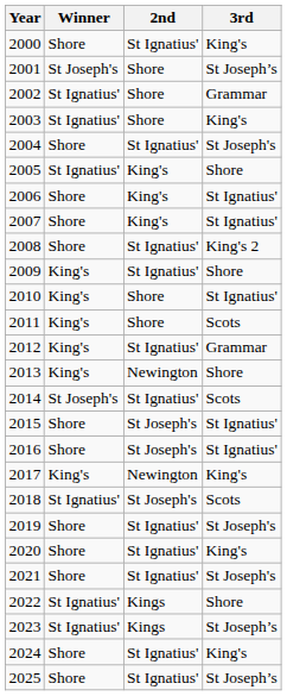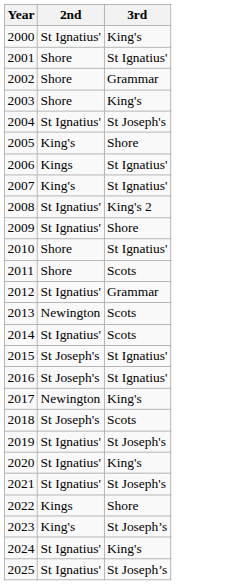 <table class="wikitable">
 <tr>
 <th>Year</th>
-<th>Winner</th>
 <th>2nd</th>
 <th>3rd</th>
 </tr>
 <tr>
 <td>2000</td>
-<td>Shore</td>
 <td>St Ignatius'</td>
 <td>King's</td>
 </tr>
 <tr>
 <td>2001</td>
-<td>St Joseph's</td>
 <td>Shore</td>
-<td>St Joseph’s</td>
+<td>St Ignatius'</td>
 </tr>
 <tr>
 <td>2002</td>
-<td>St Ignatius'</td>
 <td>Shore</td>
 <td>Grammar</td>
 </tr>
 <tr>
 <td>2003</td>
-<td>St Ignatius'</td>
 <td>Shore</td>
 <td>King's</td>
 </tr>
 <tr>
 <td>2004</td>
-<td>Shore</td>
 <td>St Ignatius'</td>
 <td>St Joseph's</td>
 </tr>
 <tr>
 <td>2005</td>
-<td>St Ignatius'</td>
 <td>King's</td>
 <td>Shore</td>
 </tr>
 <tr>
 <td>2006</td>
-<td>Shore</td>
-<td>King's</td>
+<td>Kings</td>
 <td>St Ignatius'</td>
 </tr>
 <tr>
 <td>2007</td>
-<td>Shore</td>
 <td>King's</td>
 <td>St Ignatius'</td>
 </tr>
 <tr>
 <td>2008</td>
-<td>Shore</td>
 <td>St Ignatius'</td>
 <td>King's 2</td>
 </tr>
 <tr>
 <td>2009</td>
-<td>King's</td>
 <td>St Ignatius'</td>
 <td>Shore</td>
 </tr>
 <tr>
 <td>2010</td>
-<td>King's</td>
 <td>Shore</td>
 <td>St Ignatius'</td>
 </tr>
 <tr>
 <td>2011</td>
-<td>King's</td>
 <td>Shore</td>
 <td>Scots</td>
 </tr>
 <tr>
 <td>2012</td>
-<td>King's</td>
 <td>St Ignatius'</td>
 <td>Grammar</td>
 </tr>
 <tr>
 <td>2013</td>
-<td>King's</td>
 <td>Newington</td>
-<td>Shore</td>
+<td>Scots</td>
 </tr>
 <tr>
 <td>2014</td>
-<td>St Joseph's</td>
 <td>St Ignatius'</td>
 <td>Scots</td>
 </tr>
 <tr>
 <td>2015</td>
-<td>Shore</td>
 <td>St Joseph's</td>
 <td>St Ignatius'</td>
 </tr>
 <tr>
 <td>2016</td>
-<td>Shore</td>
 <td>St Joseph's</td>
 <td>St Ignatius'</td>
 </tr>
 <tr>
 <td>2017</td>
-<td>King's</td>
 <td>Newington</td>
 <td>King's</td>
 </tr>
 <tr>
 <td>2018</td>
-<td>St Ignatius'</td>
 <td>St Joseph's</td>
 <td>Scots</td>
 </tr>
 <tr>
 <td>2019</td>
-<td>Shore</td>
 <td>St Ignatius'</td>
 <td>St Joseph's</td>
 </tr>
 <tr>
 <td>2020</td>
-<td>Shore</td>
 <td>St Ignatius'</td>
 <td>King's</td>
 </tr>
 <tr>
 <td>2021</td>
-<td>Shore</td>
 <td>St Ignatius'</td>
 <td>St Joseph's</td>
 </tr>
 <tr>
 <td>2022</td>
-<td>St Ignatius'</td>
 <td>Kings</td>
 <td>Shore</td>
 </tr>
 <tr>
 <td>2023</td>
-<td>St Ignatius'</td>
-<td>Kings</td>
+<td>King's</td>
 <td>St Joseph’s</td>
 </tr>
 <tr>
 <td>2024</td>
-<td>Shore</td>
 <td>St Ignatius'</td>
 <td>King's</td>
 </tr>
 <tr>
 <td>2025</td>
-<td>Shore</td>
 <td>St Ignatius'</td>
 <td>St Joseph’s</td>
 </tr>
 </table>
